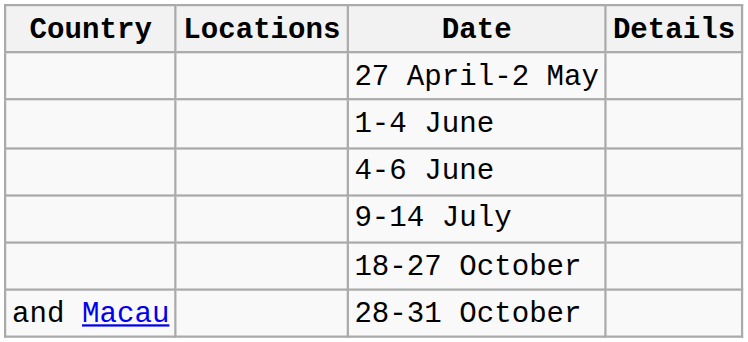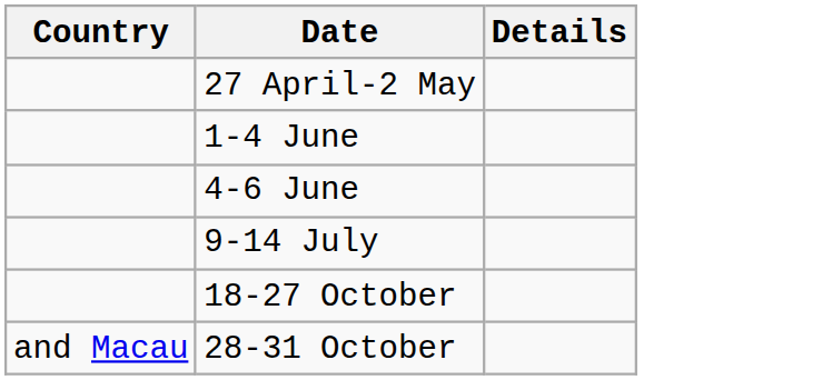 <table class="wikitable">
 <tr>
 <th>Country</th>
-<th>Locations</th>
 <th>Date</th>
 <th>Details</th>
 </tr>
 <tr>
-<td></td>
 <td></td>
 <td>27 April-2 May</td>
 <td></td>
 </tr>
 <tr>
 <td></td>
-<td></td>
 <td>1-4 June</td>
 <td></td>
 </tr>
 <tr>
-<td></td>
 <td></td>
 <td>4-6 June</td>
 <td></td>
 </tr>
 <tr>
 <td></td>
-<td></td>
 <td>9-14 July</td>
 <td></td>
 </tr>
 <tr>
-<td></td>
 <td></td>
 <td>18-27 October</td>
 <td></td>
 </tr>
 <tr>
 <td> and  <a href='#'>Macau</a></td>
-<td></td>
 <td>28-31 October</td>
 <td></td>
 </tr>
 </table>
